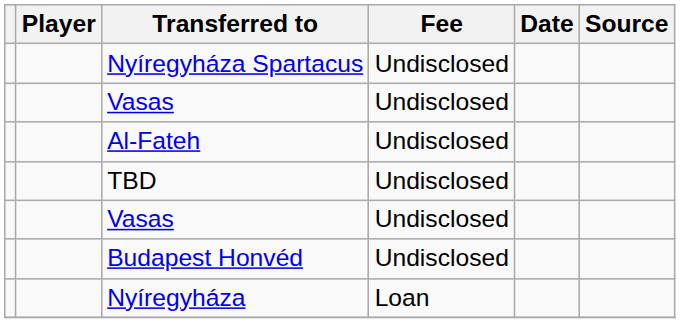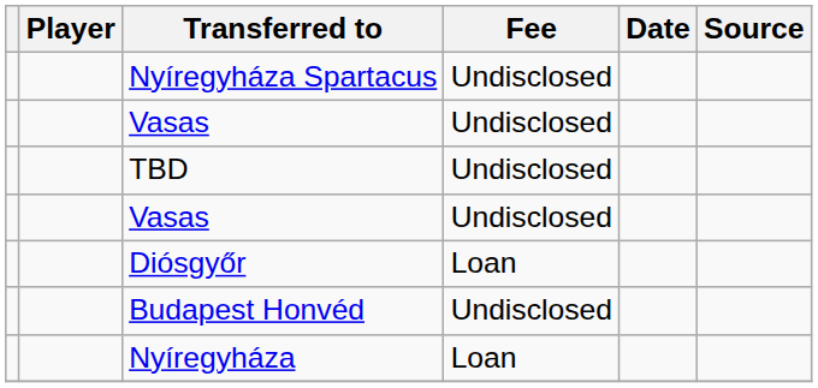 <table class="wikitable plainrowheaders sortable">
 <tr>
 <th></th>
 <th scope="col">Player</th>
 <th>Transferred to</th>
 <th style="width: 80px;">Fee</th>
 <th scope="col">Date</th>
 <th scope="col">Source</th>
 </tr>
 <tr>
 <td align="center"></td>
 <td></td>
 <td> <a href='#'>Nyíregyháza Spartacus</a></td>
 <td>Undisclosed</td>
 <td></td>
 <td></td>
 </tr>
 <tr>
 <td align="center"></td>
 <td></td>
 <td> <a href='#'>Vasas</a></td>
 <td>Undisclosed</td>
 <td></td>
 <td></td>
 </tr>
 <tr>
 <td align="center"></td>
 <td></td>
-<td> <a href='#'>Al-Fateh</a></td>
-<td>Undisclosed</td>
-<td></td>
-<td></td>
-</tr>
-<tr>
-<td align="center"></td>
-<td></td>
 <td>TBD</td>
 <td>Undisclosed</td>
 <td></td>
 <td></td>
 </tr>
 <tr>
 <td align="center"></td>
 <td></td>
 <td> <a href='#'>Vasas</a></td>
 <td>Undisclosed</td>
+<td></td>
+<td></td>
+</tr>
+<tr>
+<td align="center"></td>
+<td></td>
+<td> <a href='#'>Diósgyőr</a></td>
+<td>Loan</td>
 <td></td>
 <td></td>
 </tr>
 <tr>
 <td align="center"></td>
 <td></td>
 <td> <a href='#'>Budapest Honvéd</a></td>
 <td>Undisclosed</td>
 <td></td>
 <td></td>
 </tr>
 <tr>
 <td align="center"></td>
 <td></td>
 <td> <a href='#'>Nyíregyháza</a></td>
 <td>Loan</td>
 <td></td>
 <td></td>
 </tr>
 <tr>
 </tr>
 </table>
